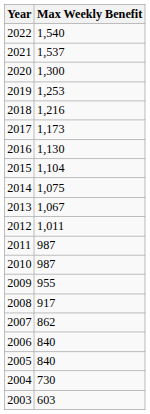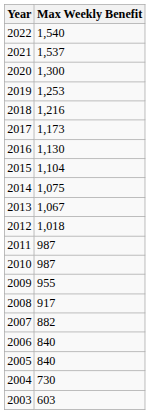 <table class="wikitable">
 <tr>
 <th><strong>Year</strong></th>
 <th><strong>Max Weekly Benefit</strong></th>
 </tr>
 <tr>
 <td>2022</td>
 <td>1,540</td>
 </tr>
 <tr>
 <td>2021</td>
 <td>1,537</td>
 </tr>
 <tr>
 <td>2020</td>
 <td>1,300</td>
 </tr>
 <tr>
 <td>2019</td>
 <td>1,253</td>
 </tr>
 <tr>
 <td>2018</td>
 <td>1,216</td>
 </tr>
 <tr>
 <td>2017</td>
 <td>1,173</td>
 </tr>
 <tr>
 <td>2016</td>
 <td>1,130</td>
 </tr>
 <tr>
 <td>2015</td>
 <td>1,104</td>
 </tr>
 <tr>
 <td>2014</td>
 <td>1,075</td>
 </tr>
 <tr>
 <td>2013</td>
 <td>1,067</td>
 </tr>
 <tr>
 <td>2012</td>
-<td>1,011</td>
+<td>1,018</td>
 </tr>
 <tr>
 <td>2011</td>
 <td>987</td>
 </tr>
 <tr>
 <td>2010</td>
 <td>987</td>
 </tr>
 <tr>
 <td>2009</td>
 <td>955</td>
 </tr>
 <tr>
 <td>2008</td>
 <td>917</td>
 </tr>
 <tr>
 <td>2007</td>
-<td>862</td>
+<td>882</td>
 </tr>
 <tr>
 <td>2006</td>
 <td>840</td>
 </tr>
 <tr>
 <td>2005</td>
 <td>840</td>
 </tr>
 <tr>
 <td>2004</td>
 <td>730</td>
 </tr>
 <tr>
 <td>2003</td>
 <td>603</td>
 </tr>
 </table>
